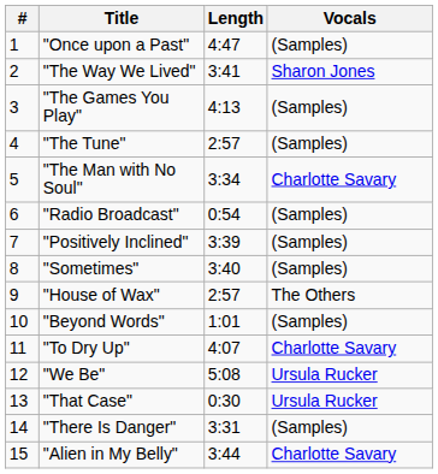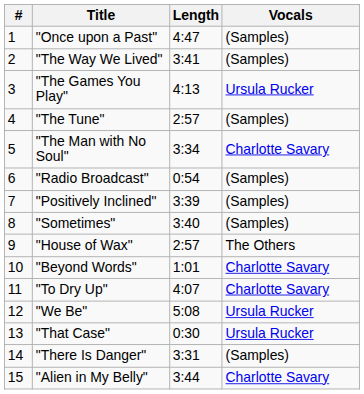 <table class="wikitable">
 <tr>
 <th align="center" width="25">#</th>
 <th align="center" width="150">Title</th>
 <th align="center" width="25">Length</th>
 <th align="center" width="150">Vocals</th>
 </tr>
 <tr>
 <td>1</td>
 <td>"Once upon a Past"</td>
 <td>4:47</td>
 <td>(Samples)</td>
 </tr>
 <tr>
 <td>2</td>
 <td>"The Way We Lived"</td>
 <td>3:41</td>
-<td><a href='#'>Sharon Jones</a></td>
+<td>(Samples)</td>
 </tr>
 <tr>
 <td>3</td>
 <td>"The Games You Play"</td>
 <td>4:13</td>
-<td>(Samples)</td>
+<td><a href='#'>Ursula Rucker</a></td>
 </tr>
 <tr>
 <td>4</td>
 <td>"The Tune"</td>
 <td>2:57</td>
 <td>(Samples)</td>
 </tr>
 <tr>
 <td>5</td>
 <td>"The Man with No Soul"</td>
 <td>3:34</td>
 <td><a href='#'>Charlotte Savary</a></td>
 </tr>
 <tr>
 <td>6</td>
 <td>"Radio Broadcast"</td>
 <td>0:54</td>
 <td>(Samples)</td>
 </tr>
 <tr>
 <td>7</td>
 <td>"Positively Inclined"</td>
 <td>3:39</td>
 <td>(Samples)</td>
 </tr>
 <tr>
 <td>8</td>
 <td>"Sometimes"</td>
 <td>3:40</td>
 <td>(Samples)</td>
 </tr>
 <tr>
 <td>9</td>
 <td>"House of Wax"</td>
 <td>2:57</td>
 <td>The Others</td>
 </tr>
 <tr>
 <td>10</td>
 <td>"Beyond Words"</td>
 <td>1:01</td>
-<td>(Samples)</td>
+<td><a href='#'>Charlotte Savary</a></td>
 </tr>
 <tr>
 <td>11</td>
 <td>"To Dry Up"</td>
 <td>4:07</td>
 <td><a href='#'>Charlotte Savary</a></td>
 </tr>
 <tr>
 <td>12</td>
 <td>"We Be"</td>
 <td>5:08</td>
 <td><a href='#'>Ursula Rucker</a></td>
 </tr>
 <tr>
 <td>13</td>
 <td>"That Case"</td>
 <td>0:30</td>
 <td><a href='#'>Ursula Rucker</a></td>
 </tr>
 <tr>
 <td>14</td>
 <td>"There Is Danger"</td>
 <td>3:31</td>
 <td>(Samples)</td>
 </tr>
 <tr>
 <td>15</td>
 <td>"Alien in My Belly"</td>
 <td>3:44</td>
 <td><a href='#'>Charlotte Savary</a></td>
 </tr>
 </table>
